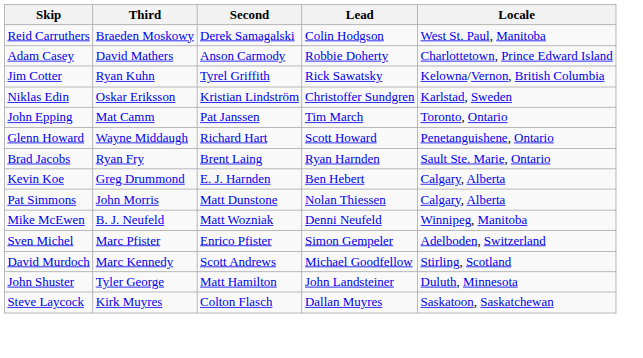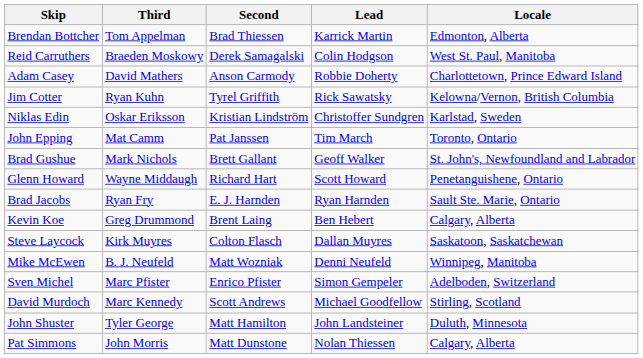 <table class=wikitable>
 <tr>
 <th scope="col">Skip</th>
 <th scope="col">Third</th>
 <th scope="col">Second</th>
 <th scope="col">Lead</th>
 <th scope="col">Locale</th>
+</tr>
+<tr>
+<td><a href='#'>Brendan Bottcher</a></td>
+<td><a href='#'>Tom Appelman</a></td>
+<td><a href='#'>Brad Thiessen</a></td>
+<td><a href='#'>Karrick Martin</a></td>
+<td> <a href='#'>Edmonton</a>, <a href='#'>Alberta</a></td>
 </tr>
 <tr>
 <td><a href='#'>Reid Carruthers</a></td>
 <td><a href='#'>Braeden Moskowy</a></td>
 <td><a href='#'>Derek Samagalski</a></td>
 <td><a href='#'>Colin Hodgson</a></td>
 <td> <a href='#'>West St. Paul</a>, <a href='#'>Manitoba</a></td>
 </tr>
 <tr>
 <td><a href='#'>Adam Casey</a></td>
 <td><a href='#'>David Mathers</a></td>
 <td><a href='#'>Anson Carmody</a></td>
 <td><a href='#'>Robbie Doherty</a></td>
 <td> <a href='#'>Charlottetown</a>, <a href='#'>Prince Edward Island</a></td>
 </tr>
 <tr>
 <td><a href='#'>Jim Cotter</a></td>
 <td><a href='#'>Ryan Kuhn</a></td>
 <td><a href='#'>Tyrel Griffith</a></td>
 <td><a href='#'>Rick Sawatsky</a></td>
 <td> <a href='#'>Kelowna</a>/<a href='#'>Vernon</a>, <a href='#'>British Columbia</a></td>
 </tr>
 <tr>
 <td><a href='#'>Niklas Edin</a></td>
 <td><a href='#'>Oskar Eriksson</a></td>
 <td><a href='#'>Kristian Lindström</a></td>
 <td><a href='#'>Christoffer Sundgren</a></td>
 <td> <a href='#'>Karlstad</a>, <a href='#'>Sweden</a></td>
 </tr>
 <tr>
 <td><a href='#'>John Epping</a></td>
 <td><a href='#'>Mat Camm</a></td>
 <td><a href='#'>Pat Janssen</a></td>
 <td><a href='#'>Tim March</a></td>
 <td> <a href='#'>Toronto</a>, <a href='#'>Ontario</a></td>
 </tr>
 <tr>
+<td><a href='#'>Brad Gushue</a></td>
+<td><a href='#'>Mark Nichols</a></td>
+<td><a href='#'>Brett Gallant</a></td>
+<td><a href='#'>Geoff Walker</a></td>
+<td> <a href='#'>St. John's, Newfoundland and Labrador</a></td>
+</tr>
+<tr>
 <td><a href='#'>Glenn Howard</a></td>
 <td><a href='#'>Wayne Middaugh</a></td>
 <td><a href='#'>Richard Hart</a></td>
 <td><a href='#'>Scott Howard</a></td>
 <td> <a href='#'>Penetanguishene</a>, <a href='#'>Ontario</a></td>
 </tr>
 <tr>
 <td><a href='#'>Brad Jacobs</a></td>
 <td><a href='#'>Ryan Fry</a></td>
-<td><a href='#'>Brent Laing</a></td>
+<td><a href='#'>E. J. Harnden</a></td>
 <td><a href='#'>Ryan Harnden</a></td>
 <td> <a href='#'>Sault Ste. Marie</a>, <a href='#'>Ontario</a></td>
 </tr>
 <tr>
 <td><a href='#'>Kevin Koe</a></td>
 <td><a href='#'>Greg Drummond</a></td>
-<td><a href='#'>E. J. Harnden</a></td>
+<td><a href='#'>Brent Laing</a></td>
 <td><a href='#'>Ben Hebert</a></td>
 <td> <a href='#'>Calgary</a>, <a href='#'>Alberta</a></td>
 </tr>
 <tr>
-<td><a href='#'>Pat Simmons</a></td>
-<td><a href='#'>John Morris</a></td>
-<td><a href='#'>Matt Dunstone</a></td>
-<td><a href='#'>Nolan Thiessen</a></td>
-<td> <a href='#'>Calgary</a>, <a href='#'>Alberta</a></td>
+<td><a href='#'>Steve Laycock</a></td>
+<td><a href='#'>Kirk Muyres</a></td>
+<td><a href='#'>Colton Flasch</a></td>
+<td><a href='#'>Dallan Muyres</a></td>
+<td> <a href='#'>Saskatoon</a>, <a href='#'>Saskatchewan</a></td>
 </tr>
 <tr>
 <td><a href='#'>Mike McEwen</a></td>
 <td><a href='#'>B. J. Neufeld</a></td>
 <td><a href='#'>Matt Wozniak</a></td>
 <td><a href='#'>Denni Neufeld</a></td>
 <td> <a href='#'>Winnipeg</a>, <a href='#'>Manitoba</a></td>
 </tr>
 <tr>
 <td><a href='#'>Sven Michel</a></td>
 <td><a href='#'>Marc Pfister</a></td>
 <td><a href='#'>Enrico Pfister</a></td>
 <td><a href='#'>Simon Gempeler</a></td>
 <td> <a href='#'>Adelboden</a>, <a href='#'>Switzerland</a></td>
 </tr>
 <tr>
 <td><a href='#'>David Murdoch</a></td>
 <td><a href='#'>Marc Kennedy</a></td>
 <td><a href='#'>Scott Andrews</a></td>
 <td><a href='#'>Michael Goodfellow</a></td>
 <td> <a href='#'>Stirling</a>, <a href='#'>Scotland</a></td>
 </tr>
 <tr>
 <td><a href='#'>John Shuster</a></td>
 <td><a href='#'>Tyler George</a></td>
 <td><a href='#'>Matt Hamilton</a></td>
 <td><a href='#'>John Landsteiner</a></td>
 <td> <a href='#'>Duluth</a>, <a href='#'>Minnesota</a></td>
 </tr>
 <tr>
-<td><a href='#'>Steve Laycock</a></td>
-<td><a href='#'>Kirk Muyres</a></td>
-<td><a href='#'>Colton Flasch</a></td>
-<td><a href='#'>Dallan Muyres</a></td>
-<td> <a href='#'>Saskatoon</a>, <a href='#'>Saskatchewan</a></td>
+<td><a href='#'>Pat Simmons</a></td>
+<td><a href='#'>John Morris</a></td>
+<td><a href='#'>Matt Dunstone</a></td>
+<td><a href='#'>Nolan Thiessen</a></td>
+<td> <a href='#'>Calgary</a>, <a href='#'>Alberta</a></td>
 </tr>
 </table>
